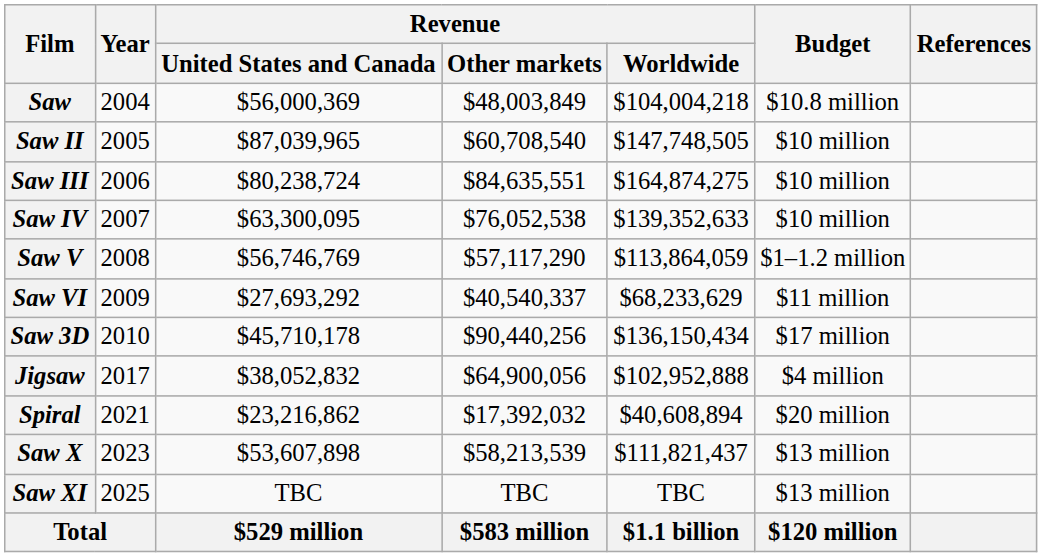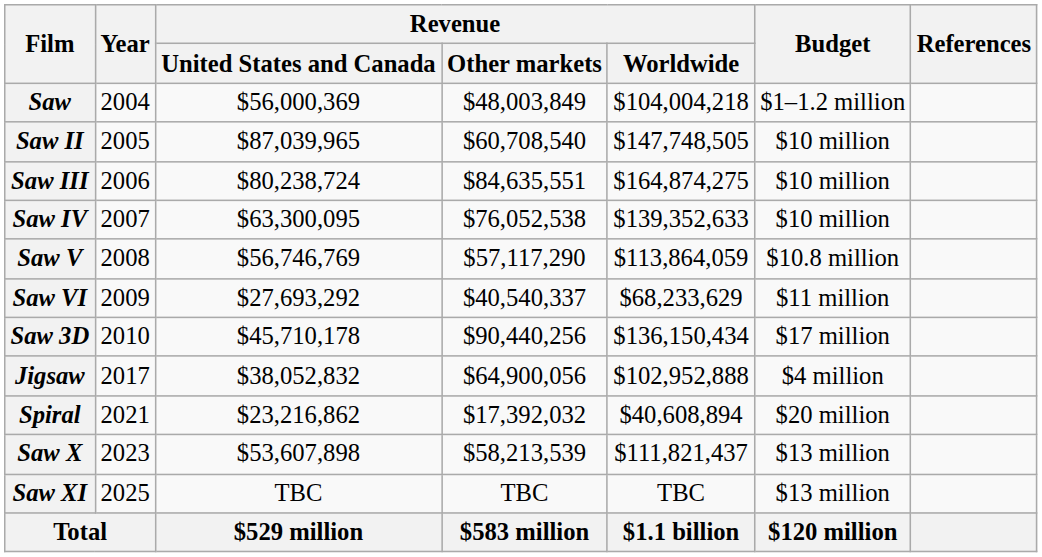 <table class="wikitable plainrowheaders sortable" style="text-align:center;">
 <tr>
 <th rowspan="2">Film</th>
 <th rowspan="2">Year</th>
 <th colspan="3">Revenue</th>
 <th rowspan="2">Budget</th>
 <th rowspan="2">References</th>
 </tr>
 <tr>
 <th>United States and Canada</th>
 <th>Other markets</th>
 <th>Worldwide</th>
 </tr>
 <tr>
 <th scope="row"><em>Saw</em></th>
 <td>2004</td>
 <td>$56,000,369</td>
 <td>$48,003,849</td>
 <td>$104,004,218</td>
-<td>$10.8 million</td>
+<td>$1–1.2 million</td>
 <td></td>
 </tr>
 <tr>
 <th scope="row"><em>Saw II</em></th>
 <td>2005</td>
 <td>$87,039,965</td>
 <td>$60,708,540</td>
 <td>$147,748,505</td>
 <td>$10 million</td>
 <td></td>
 </tr>
 <tr>
 <th scope="row"><em>Saw III</em></th>
 <td>2006</td>
 <td>$80,238,724</td>
 <td>$84,635,551</td>
 <td>$164,874,275</td>
 <td>$10 million</td>
 <td></td>
 </tr>
 <tr>
 <th scope="row"><em>Saw IV</em></th>
 <td>2007</td>
 <td>$63,300,095</td>
 <td>$76,052,538</td>
 <td>$139,352,633</td>
 <td>$10 million</td>
 <td></td>
 </tr>
 <tr>
 <th scope="row"><em>Saw V</em></th>
 <td>2008</td>
 <td>$56,746,769</td>
 <td>$57,117,290</td>
 <td>$113,864,059</td>
-<td>$1–1.2 million</td>
+<td>$10.8 million</td>
 <td></td>
 </tr>
 <tr>
 <th scope="row"><em>Saw VI</em></th>
 <td>2009</td>
 <td>$27,693,292</td>
 <td>$40,540,337</td>
 <td>$68,233,629</td>
 <td>$11 million</td>
 <td></td>
 </tr>
 <tr>
 <th scope="row"><em>Saw 3D</em></th>
 <td>2010</td>
 <td>$45,710,178</td>
 <td>$90,440,256</td>
 <td>$136,150,434</td>
 <td>$17 million</td>
 <td></td>
 </tr>
 <tr>
 <th scope="row"><em>Jigsaw</em></th>
 <td>2017</td>
 <td>$38,052,832</td>
 <td>$64,900,056</td>
 <td>$102,952,888</td>
 <td>$4 million</td>
 <td></td>
 </tr>
 <tr>
 <th scope="row"><em>Spiral</em></th>
 <td>2021</td>
 <td>$23,216,862</td>
 <td>$17,392,032</td>
 <td>$40,608,894</td>
 <td>$20 million</td>
 <td></td>
 </tr>
 <tr>
 <th scope="row"><em>Saw X</em></th>
 <td>2023</td>
 <td>$53,607,898</td>
 <td>$58,213,539</td>
 <td>$111,821,437</td>
 <td>$13 million</td>
 <td></td>
 </tr>
 <tr>
 <th scope="row"><em>Saw XI</em></th>
 <td>2025</td>
 <td>TBC</td>
 <td>TBC</td>
 <td>TBC</td>
 <td>$13 million</td>
 </tr>
 <tr>
 <th colspan="2">Total</th>
 <th>$529 million</th>
 <th>$583 million</th>
 <th>$1.1 billion</th>
 <th>$120 million</th>
 <th></th>
 </tr>
 </table>
